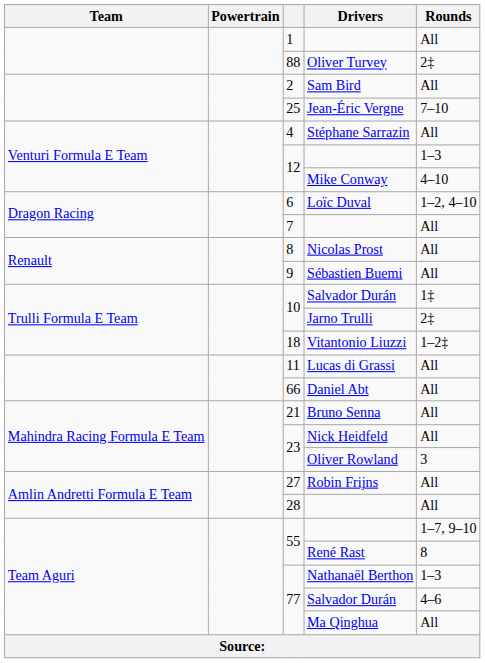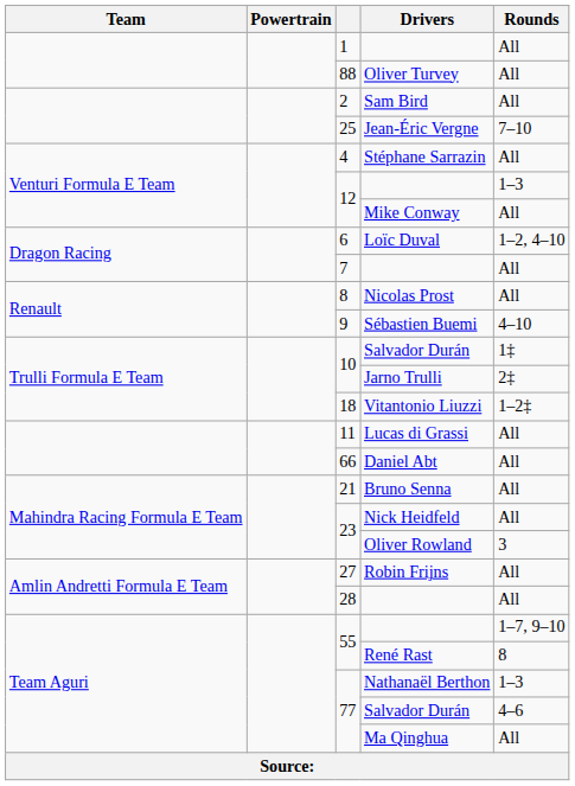 <table class="wikitable" border="1" style="font-size: 85%;">
 <tr>
 <th>Team</th>
 <th>Powertrain</th>
 <th></th>
 <th>Drivers</th>
 <th>Rounds</th>
 </tr>
 <tr>
 <td rowspan=2></td>
 <td rowspan=2></td>
 <td>1</td>
 <td></td>
 <td>All</td>
 </tr>
 <tr>
 <td>88</td>
 <td> <a href='#'>Oliver Turvey</a></td>
-<td>2‡</td>
+<td>All</td>
 </tr>
 <tr>
 <td rowspan=2></td>
 <td rowspan=2></td>
 <td>2</td>
 <td> <a href='#'>Sam Bird</a></td>
 <td>All</td>
 </tr>
 <tr>
 <td>25</td>
 <td> <a href='#'>Jean-Éric Vergne</a></td>
 <td>7–10</td>
 </tr>
 <tr>
 <td rowspan=3>  <a href='#'>Venturi Formula E Team</a></td>
 <td rowspan=3></td>
 <td>4</td>
 <td> <a href='#'>Stéphane Sarrazin</a></td>
 <td>All</td>
 </tr>
 <tr>
 <td rowspan=2>12</td>
 <td></td>
 <td>1–3</td>
 </tr>
 <tr>
 <td> <a href='#'>Mike Conway</a></td>
-<td>4–10</td>
+<td>All</td>
 </tr>
 <tr>
 <td rowspan=2> <a href='#'>Dragon Racing</a></td>
 <td rowspan=2></td>
 <td>6</td>
 <td> <a href='#'>Loïc Duval</a></td>
 <td>1–2, 4–10</td>
 </tr>
 <tr>
 <td>7</td>
 <td></td>
 <td>All</td>
 </tr>
 <tr>
 <td rowspan=2> <a href='#'>Renault </a></td>
 <td rowspan=2></td>
 <td>8</td>
 <td> <a href='#'>Nicolas Prost</a></td>
 <td>All</td>
 </tr>
 <tr>
 <td>9</td>
 <td> <a href='#'>Sébastien Buemi</a></td>
-<td>All</td>
+<td>4–10</td>
 </tr>
 <tr>
 <td rowspan=3> <a href='#'>Trulli Formula E Team</a></td>
 <td rowspan=3></td>
 <td rowspan=2>10</td>
 <td> <a href='#'>Salvador Durán</a></td>
 <td>1‡</td>
 </tr>
 <tr>
 <td> <a href='#'>Jarno Trulli</a></td>
 <td>2‡</td>
 </tr>
 <tr>
 <td>18</td>
 <td> <a href='#'>Vitantonio Liuzzi</a></td>
 <td>1–2‡</td>
 </tr>
 <tr>
 <td rowspan=2></td>
 <td rowspan=2></td>
 <td>11</td>
 <td> <a href='#'>Lucas di Grassi</a></td>
 <td>All</td>
 </tr>
 <tr>
 <td>66</td>
 <td> <a href='#'>Daniel Abt</a></td>
 <td>All</td>
 </tr>
 <tr>
 <td rowspan=3> <a href='#'>Mahindra Racing Formula E Team</a></td>
 <td rowspan=3></td>
 <td>21</td>
 <td> <a href='#'>Bruno Senna</a></td>
 <td>All</td>
 </tr>
 <tr>
 <td rowspan=2>23</td>
 <td> <a href='#'>Nick Heidfeld</a></td>
 <td>All</td>
 </tr>
 <tr>
 <td> <a href='#'>Oliver Rowland</a></td>
 <td>3</td>
 </tr>
 <tr>
 <td rowspan=2> <a href='#'>Amlin Andretti Formula E Team</a></td>
 <td rowspan=2></td>
 <td>27</td>
 <td> <a href='#'>Robin Frijns</a></td>
 <td>All</td>
 </tr>
 <tr>
 <td>28</td>
 <td></td>
 <td>All</td>
 </tr>
 <tr>
 <td rowspan=5> <a href='#'>Team Aguri</a></td>
 <td rowspan=5></td>
 <td rowspan=2>55</td>
 <td></td>
 <td>1–7, 9–10</td>
 </tr>
 <tr>
 <td> <a href='#'>René Rast</a></td>
 <td>8</td>
 </tr>
 <tr>
 <td rowspan=3>77</td>
 <td> <a href='#'>Nathanaël Berthon</a></td>
 <td>1–3</td>
 </tr>
 <tr>
 <td> <a href='#'>Salvador Durán</a></td>
 <td>4–6</td>
 </tr>
 <tr>
 <td> <a href='#'>Ma Qinghua</a></td>
 <td>All</td>
 </tr>
 <tr>
 <th colspan=5>Source:</th>
 </tr>
 </table>
